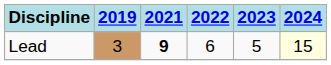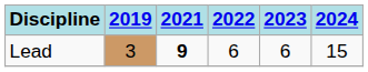 <table class="wikitable" style="text-align: center">
 <tr>
 <th style="background: #b0e0e6;">Discipline</th>
 <th style="background: #b0e0e6"><a href='#'>2019</a></th>
 <th style="background: #b0e0e6"><a href='#'>2021</a></th>
 <th style="background: #b0e0e6"><a href='#'>2022</a></th>
 <th style="background: #b0e0e6"><a href='#'>2023</a></th>
 <th style="background: #b0e0e6"><a href='#'>2024</a></th>
 </tr>
 <tr>
 <td align="left">Lead</td>
 <td style="background: #cc9966">3</td>
 <td><strong>9</strong></td>
 <td>6</td>
-<td>5</td>
-<td style="background: lightyellow;">15</td>
+<td>6</td>
+<td>15</td>
 </tr>
 <tr>
 </tr>
 </table>
